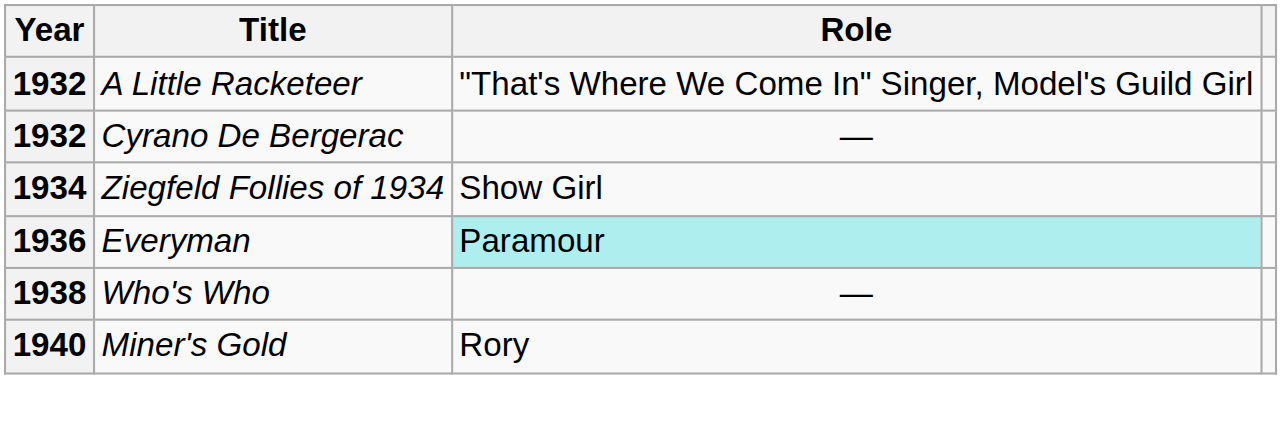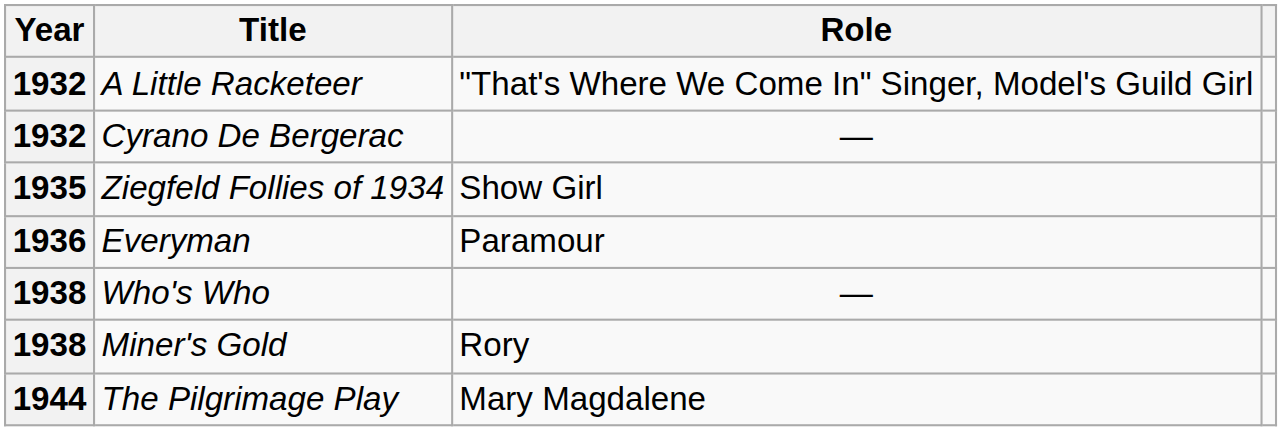 <table class="wikitable plainrowheaders sortable">
 <tr>
 <th scope="col">Year</th>
 <th scope="col">Title</th>
 <th scope="col">Role</th>
 <th scope="col" class="unsortable"></th>
 </tr>
 <tr>
 <th scope="row">1932</th>
 <td><em>A Little Racketeer</em></td>
 <td>"That's Where We Come In" Singer, Model's Guild Girl</td>
 <td></td>
 </tr>
 <tr>
 <th scope="row">1932</th>
 <td><em>Cyrano De Bergerac</em></td>
 <td align="center">—</td>
 <td></td>
 </tr>
 <tr>
-<th scope="row">1934</th>
+<th scope="row">1935</th>
 <td><em>Ziegfeld Follies of 1934</em></td>
 <td>Show Girl</td>
 <td></td>
 </tr>
 <tr>
 <th scope="row">1936</th>
 <td><em>Everyman</em></td>
-<td style="background: paleturquoise;">Paramour</td>
+<td>Paramour</td>
 <td></td>
 </tr>
 <tr>
 <th scope="row">1938</th>
 <td><em>Who's Who</em></td>
 <td align="center">—</td>
 <td></td>
 </tr>
 <tr>
-<th scope="row">1940</th>
+<th scope="row">1938</th>
 <td><em>Miner's Gold</em></td>
 <td>Rory</td>
 <td></td>
 </tr>
+<tr>
+<th scope="row">1944</th>
+<td><em>The Pilgrimage Play</em></td>
+<td>Mary Magdalene</td>
+<td></td>
+</tr>
 </table>
